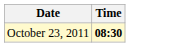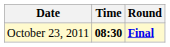 <table class="wikitable">
 <tr>
 <th>Date</th>
 <th>Time</th>
+<th>Round</th>
 </tr>
 <tr style=background:lemonchiffon>
 <td>October 23, 2011</td>
 <td><strong>08:30</strong></td>
+<td><strong><a href='#'>Final</a></strong></td>
 </tr>
 </table>
